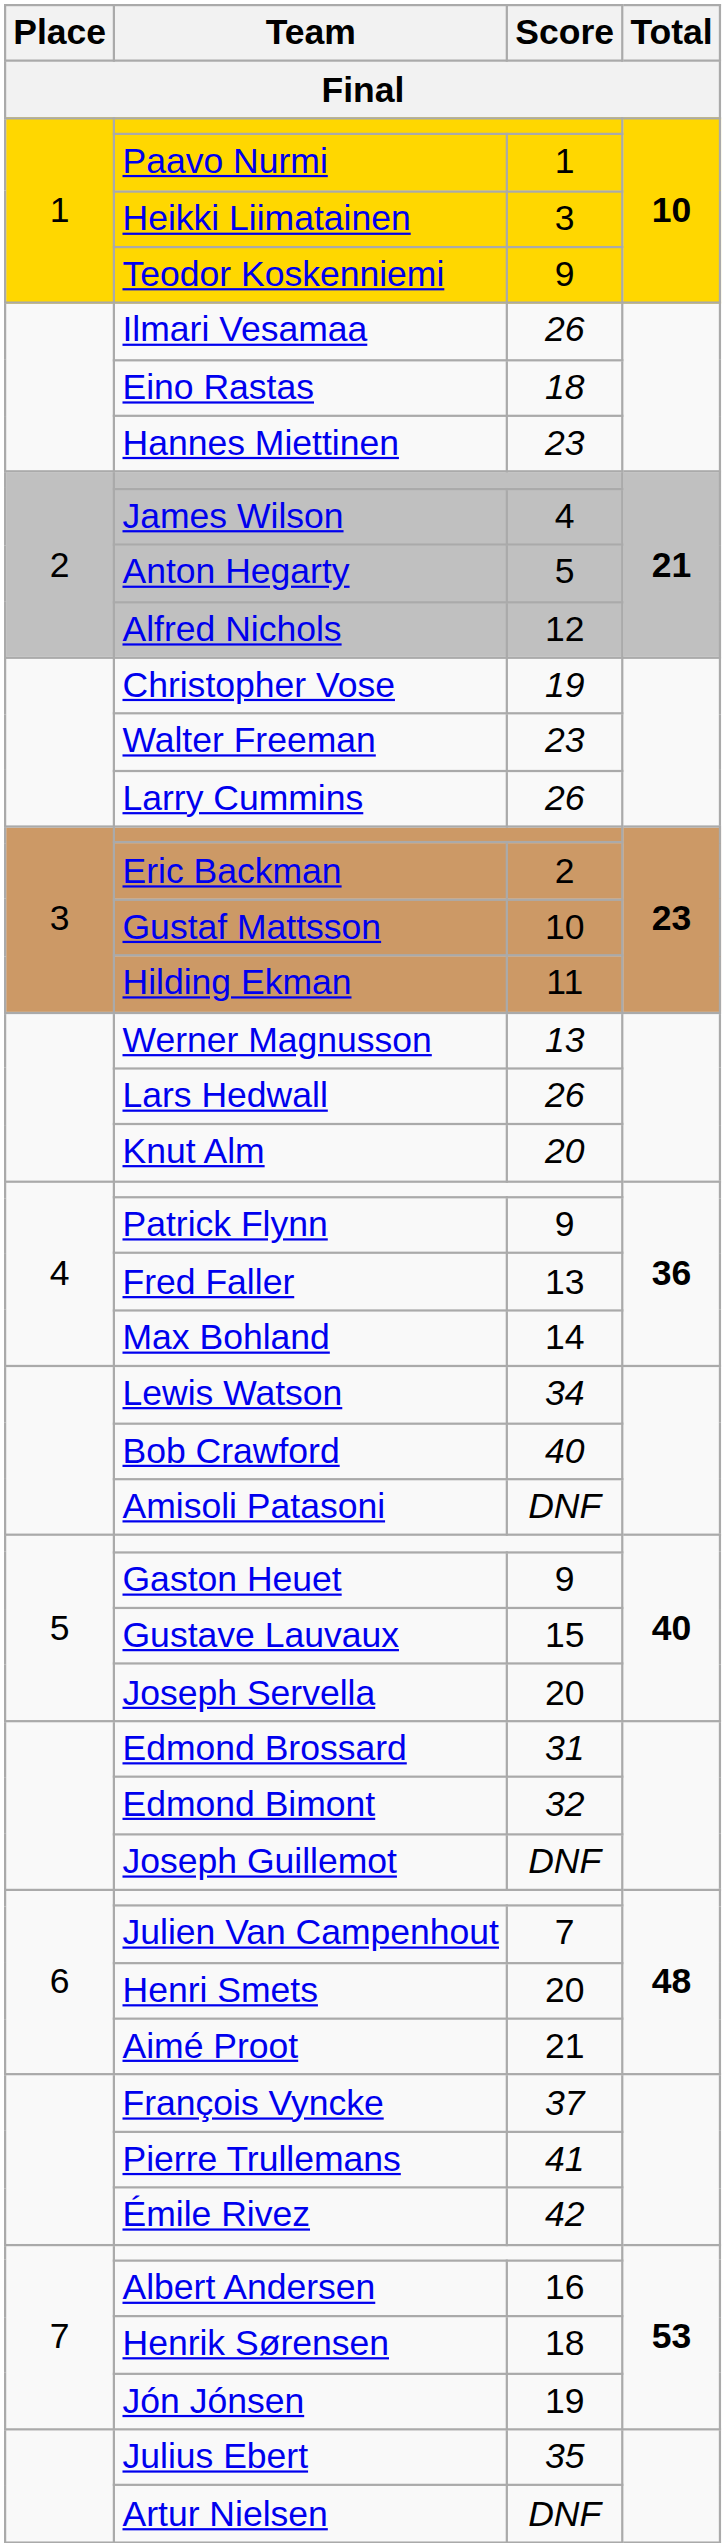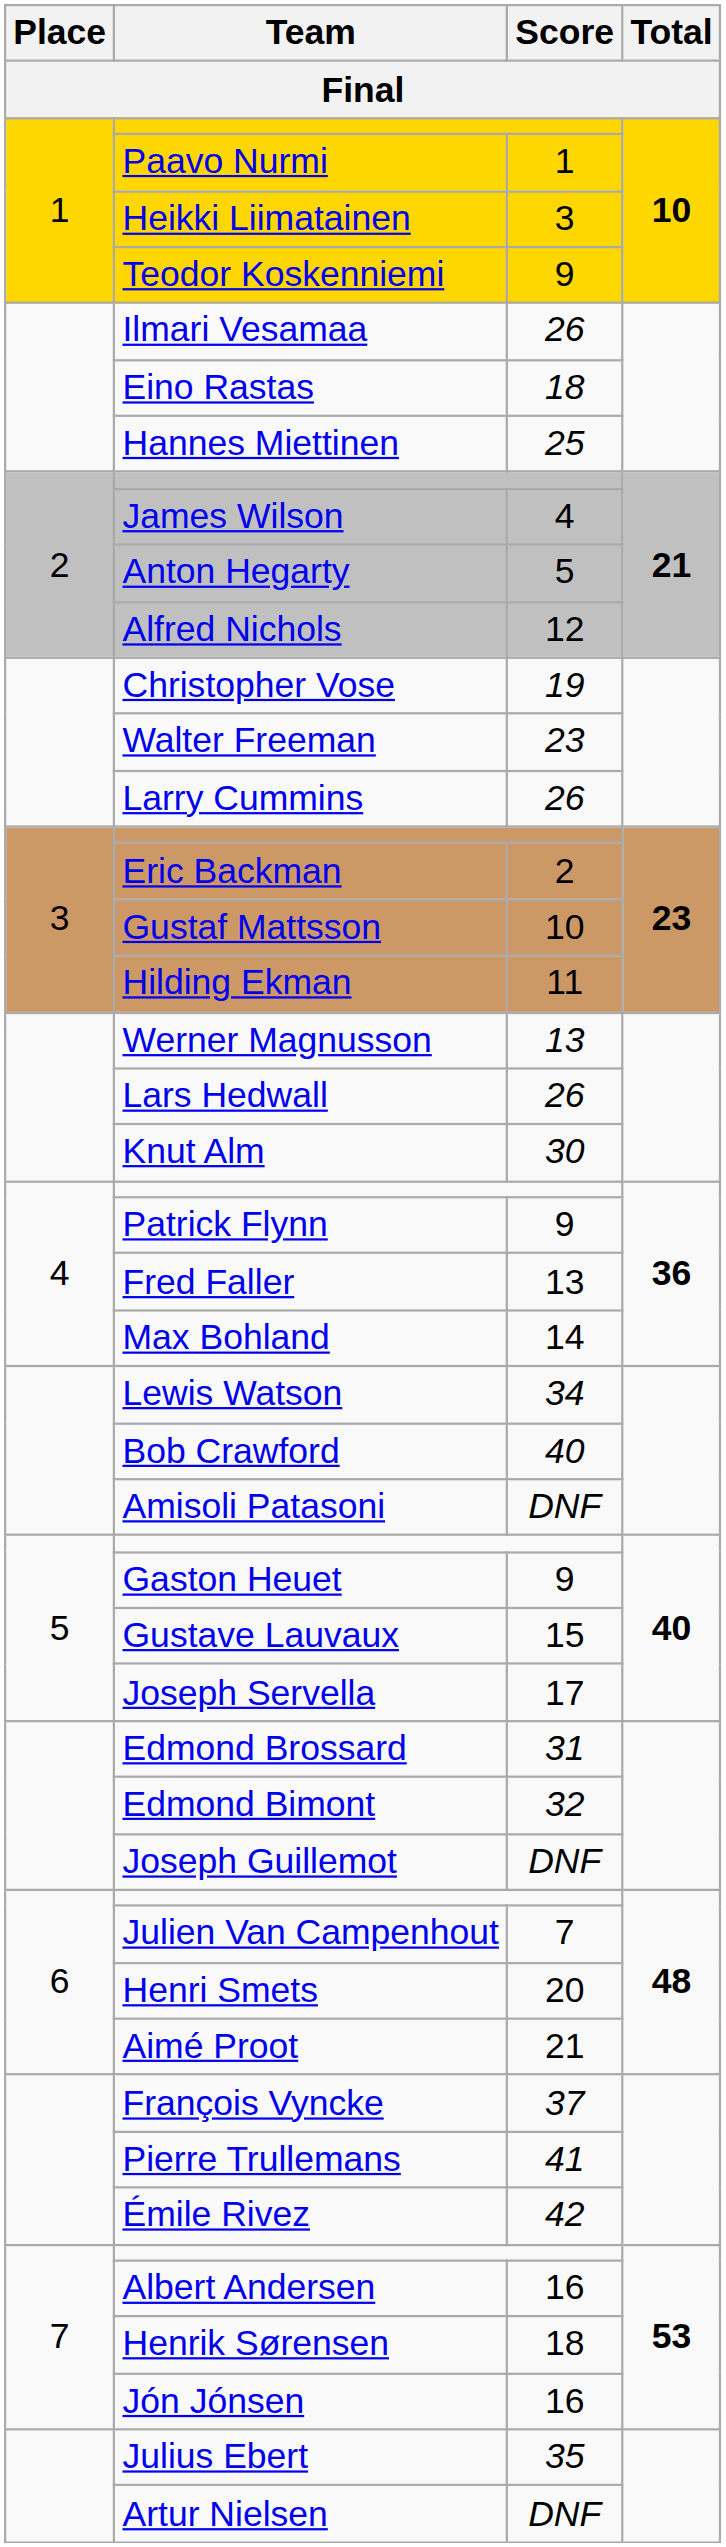 <table class=wikitable style="text-align:center">
 <tr>
 <th>Place</th>
 <th>Team</th>
 <th>Score</th>
 <th>Total</th>
 </tr>
 <tr>
 <th colspan=4><strong>Final</strong></th>
 </tr>
 <tr bgcolor=gold>
 <td rowspan=4>1</td>
 <td align=left colspan=2></td>
 <td rowspan=4><strong>10</strong></td>
 </tr>
 <tr bgcolor=gold>
 <td align=left><a href='#'>Paavo Nurmi</a></td>
 <td>1</td>
 </tr>
 <tr bgcolor=gold>
 <td align=left><a href='#'>Heikki Liimatainen</a></td>
 <td>3</td>
 </tr>
 <tr bgcolor=gold>
 <td align=left><a href='#'>Teodor Koskenniemi</a></td>
 <td>9</td>
 </tr>
 <tr>
 <td rowspan=3></td>
 <td align=left><a href='#'>Ilmari Vesamaa</a></td>
 <td><em>26</em></td>
 </tr>
 <tr>
 <td align=left><a href='#'>Eino Rastas</a></td>
 <td><em>18</em></td>
 </tr>
 <tr>
 <td align=left><a href='#'>Hannes Miettinen</a></td>
-<td><em>23</em></td>
+<td><em>25</em></td>
 </tr>
 <tr |- bgcolor=silver>
 <td rowspan=4>2</td>
 <td align=left colspan=2></td>
 <td rowspan=4><strong>21</strong></td>
 </tr>
 <tr bgcolor=silver>
 <td align=left><a href='#'>James Wilson</a></td>
 <td>4</td>
 </tr>
 <tr bgcolor=silver>
 <td align=left><a href='#'>Anton Hegarty</a></td>
 <td>5</td>
 </tr>
 <tr bgcolor=silver>
 <td align=left><a href='#'>Alfred Nichols</a></td>
 <td>12</td>
 </tr>
 <tr>
 <td rowspan=3></td>
 <td align=left><a href='#'>Christopher Vose</a></td>
 <td><em>19</em></td>
 </tr>
 <tr>
 <td align=left><a href='#'>Walter Freeman</a></td>
 <td><em>23</em></td>
 </tr>
 <tr>
 <td align=left><a href='#'>Larry Cummins</a></td>
 <td><em>26</em></td>
 </tr>
 <tr bgcolor=cc9966>
 <td rowspan=4>3</td>
 <td align=left colspan=2></td>
 <td rowspan=4><strong>23</strong></td>
 </tr>
 <tr bgcolor=cc9966>
 <td align=left><a href='#'>Eric Backman</a></td>
 <td>2</td>
 </tr>
 <tr bgcolor=cc9966>
 <td align=left><a href='#'>Gustaf Mattsson</a></td>
 <td>10</td>
 </tr>
 <tr bgcolor=cc9966>
 <td align=left><a href='#'>Hilding Ekman</a></td>
 <td>11</td>
 </tr>
 <tr>
 <td rowspan=3></td>
 <td align=left><a href='#'>Werner Magnusson</a></td>
 <td><em>13</em></td>
 </tr>
 <tr>
 <td align=left><a href='#'>Lars Hedwall</a></td>
 <td><em>26</em></td>
 </tr>
 <tr>
 <td align=left><a href='#'>Knut Alm</a></td>
-<td><em>20</em></td>
+<td><em>30</em></td>
 </tr>
 <tr>
 <td rowspan=4>4</td>
 <td align=left colspan=2></td>
 <td rowspan=4><strong>36</strong></td>
 </tr>
 <tr>
 <td align=left><a href='#'>Patrick Flynn</a></td>
 <td>9</td>
 </tr>
 <tr>
 <td align=left><a href='#'>Fred Faller</a></td>
 <td>13</td>
 </tr>
 <tr>
 <td align=left><a href='#'>Max Bohland</a></td>
 <td>14</td>
 </tr>
 <tr>
 <td rowspan=3></td>
 <td align=left><a href='#'>Lewis Watson</a></td>
 <td><em>34</em></td>
 </tr>
 <tr>
 <td align=left><a href='#'>Bob Crawford</a></td>
 <td><em>40</em></td>
 </tr>
 <tr>
 <td align=left><a href='#'>Amisoli Patasoni</a></td>
 <td><em>DNF</em></td>
 </tr>
 <tr>
 <td rowspan=4>5</td>
 <td align=left colspan=2></td>
 <td rowspan=4><strong>40</strong></td>
 </tr>
 <tr>
 <td align=left><a href='#'>Gaston Heuet</a></td>
 <td>9</td>
 </tr>
 <tr>
 <td align=left><a href='#'>Gustave Lauvaux</a></td>
 <td>15</td>
 </tr>
 <tr>
 <td align=left><a href='#'>Joseph Servella</a></td>
-<td>20</td>
+<td>17</td>
 </tr>
 <tr>
 <td rowspan=3></td>
 <td align=left><a href='#'>Edmond Brossard</a></td>
 <td><em>31</em></td>
 </tr>
 <tr>
 <td align=left><a href='#'>Edmond Bimont</a></td>
 <td><em>32</em></td>
 </tr>
 <tr>
 <td align=left><a href='#'>Joseph Guillemot</a></td>
 <td><em>DNF</em></td>
 </tr>
 <tr>
 <td rowspan=4>6</td>
 <td align=left colspan=2></td>
 <td rowspan=4><strong>48</strong></td>
 </tr>
 <tr>
 <td align=left><a href='#'>Julien Van Campenhout</a></td>
 <td>7</td>
 </tr>
 <tr>
 <td align=left><a href='#'>Henri Smets</a></td>
 <td>20</td>
 </tr>
 <tr>
 <td align=left><a href='#'>Aimé Proot</a></td>
 <td>21</td>
 </tr>
 <tr>
 <td rowspan=3></td>
 <td align=left><a href='#'>François Vyncke</a></td>
 <td><em>37</em></td>
 </tr>
 <tr>
 <td align=left><a href='#'>Pierre Trullemans</a></td>
 <td><em>41</em></td>
 </tr>
 <tr>
 <td align=left><a href='#'>Émile Rivez</a></td>
 <td><em>42</em></td>
 </tr>
 <tr>
 <td rowspan=4>7</td>
 <td align=left colspan=2></td>
 <td rowspan=4><strong>53</strong></td>
 </tr>
 <tr>
 <td align=left><a href='#'>Albert Andersen</a></td>
 <td>16</td>
 </tr>
 <tr>
 <td align=left><a href='#'>Henrik Sørensen</a></td>
 <td>18</td>
 </tr>
 <tr>
 <td align=left><a href='#'>Jón Jónsen</a></td>
-<td>19</td>
+<td>16</td>
 </tr>
 <tr>
 <td rowspan=2></td>
 <td align=left><a href='#'>Julius Ebert</a></td>
 <td><em>35</em></td>
 </tr>
 <tr>
 <td align=left><a href='#'>Artur Nielsen</a></td>
 <td><em>DNF</em></td>
 </tr>
 </table>
